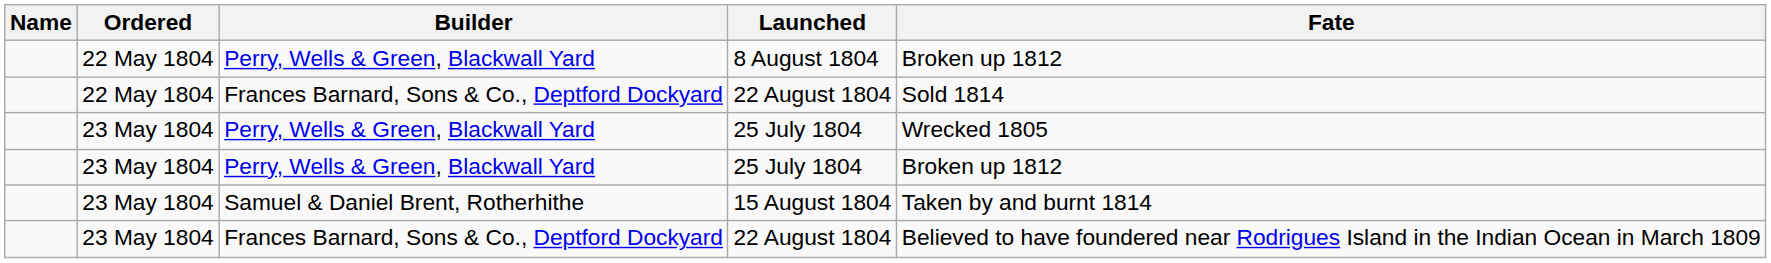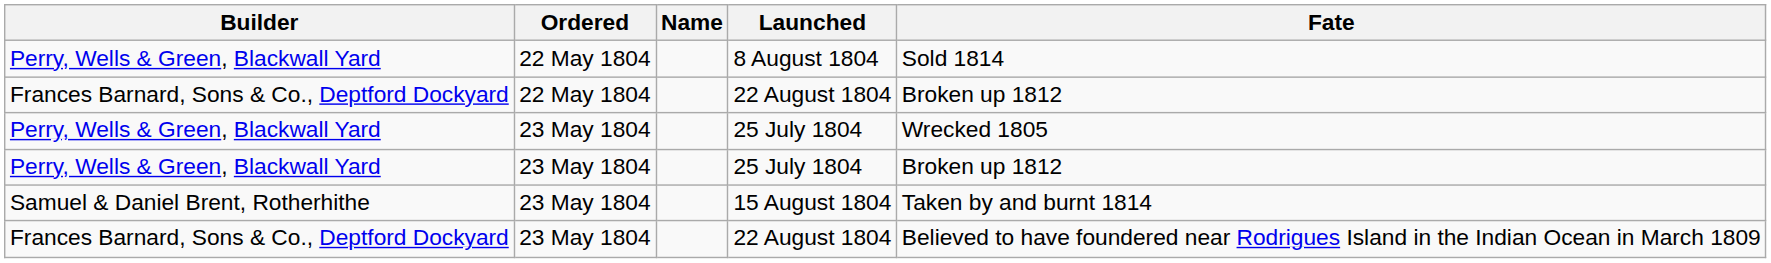 <table class="sortable wikitable">
 <tr>
+<th>Builder</th>
+<th>Ordered</th>
 <th>Name</th>
-<th>Ordered</th>
-<th>Builder</th>
 <th>Launched</th>
 <th>Fate</th>
 </tr>
 <tr>
+<td><a href='#'>Perry, Wells & Green</a>, <a href='#'>Blackwall Yard</a></td>
+<td>22 May 1804</td>
 <td></td>
+<td>8 August 1804</td>
+<td>Sold 1814</td>
+</tr>
+<tr>
+<td>Frances Barnard, Sons & Co., <a href='#'>Deptford Dockyard</a></td>
 <td>22 May 1804</td>
-<td><a href='#'>Perry, Wells & Green</a>, <a href='#'>Blackwall Yard</a></td>
-<td>8 August 1804</td>
+<td></td>
+<td>22 August 1804</td>
 <td>Broken up 1812</td>
 </tr>
 <tr>
+<td><a href='#'>Perry, Wells & Green</a>, <a href='#'>Blackwall Yard</a></td>
+<td>23 May 1804</td>
 <td></td>
-<td>22 May 1804</td>
-<td>Frances Barnard, Sons & Co., <a href='#'>Deptford Dockyard</a></td>
-<td>22 August 1804</td>
-<td>Sold 1814</td>
-</tr>
-<tr>
-<td></td>
-<td>23 May 1804</td>
-<td><a href='#'>Perry, Wells & Green</a>, <a href='#'>Blackwall Yard</a></td>
 <td>25 July 1804</td>
 <td>Wrecked 1805</td>
 </tr>
 <tr>
+<td><a href='#'>Perry, Wells & Green</a>, <a href='#'>Blackwall Yard</a></td>
+<td>23 May 1804</td>
 <td></td>
-<td>23 May 1804</td>
-<td><a href='#'>Perry, Wells & Green</a>, <a href='#'>Blackwall Yard</a></td>
 <td>25 July 1804</td>
 <td>Broken up 1812</td>
 </tr>
 <tr>
+<td>Samuel & Daniel Brent, Rotherhithe</td>
+<td>23 May 1804</td>
 <td></td>
-<td>23 May 1804</td>
-<td>Samuel & Daniel Brent, Rotherhithe</td>
 <td>15 August 1804</td>
 <td>Taken by  and burnt 1814</td>
 </tr>
 <tr>
+<td>Frances Barnard, Sons & Co., <a href='#'>Deptford Dockyard</a></td>
+<td>23 May 1804</td>
 <td></td>
-<td>23 May 1804</td>
-<td>Frances Barnard, Sons & Co., <a href='#'>Deptford Dockyard</a></td>
 <td>22 August 1804</td>
 <td>Believed to have foundered near <a href='#'>Rodrigues</a> Island in the Indian Ocean in March 1809</td>
 </tr>
 </table>
